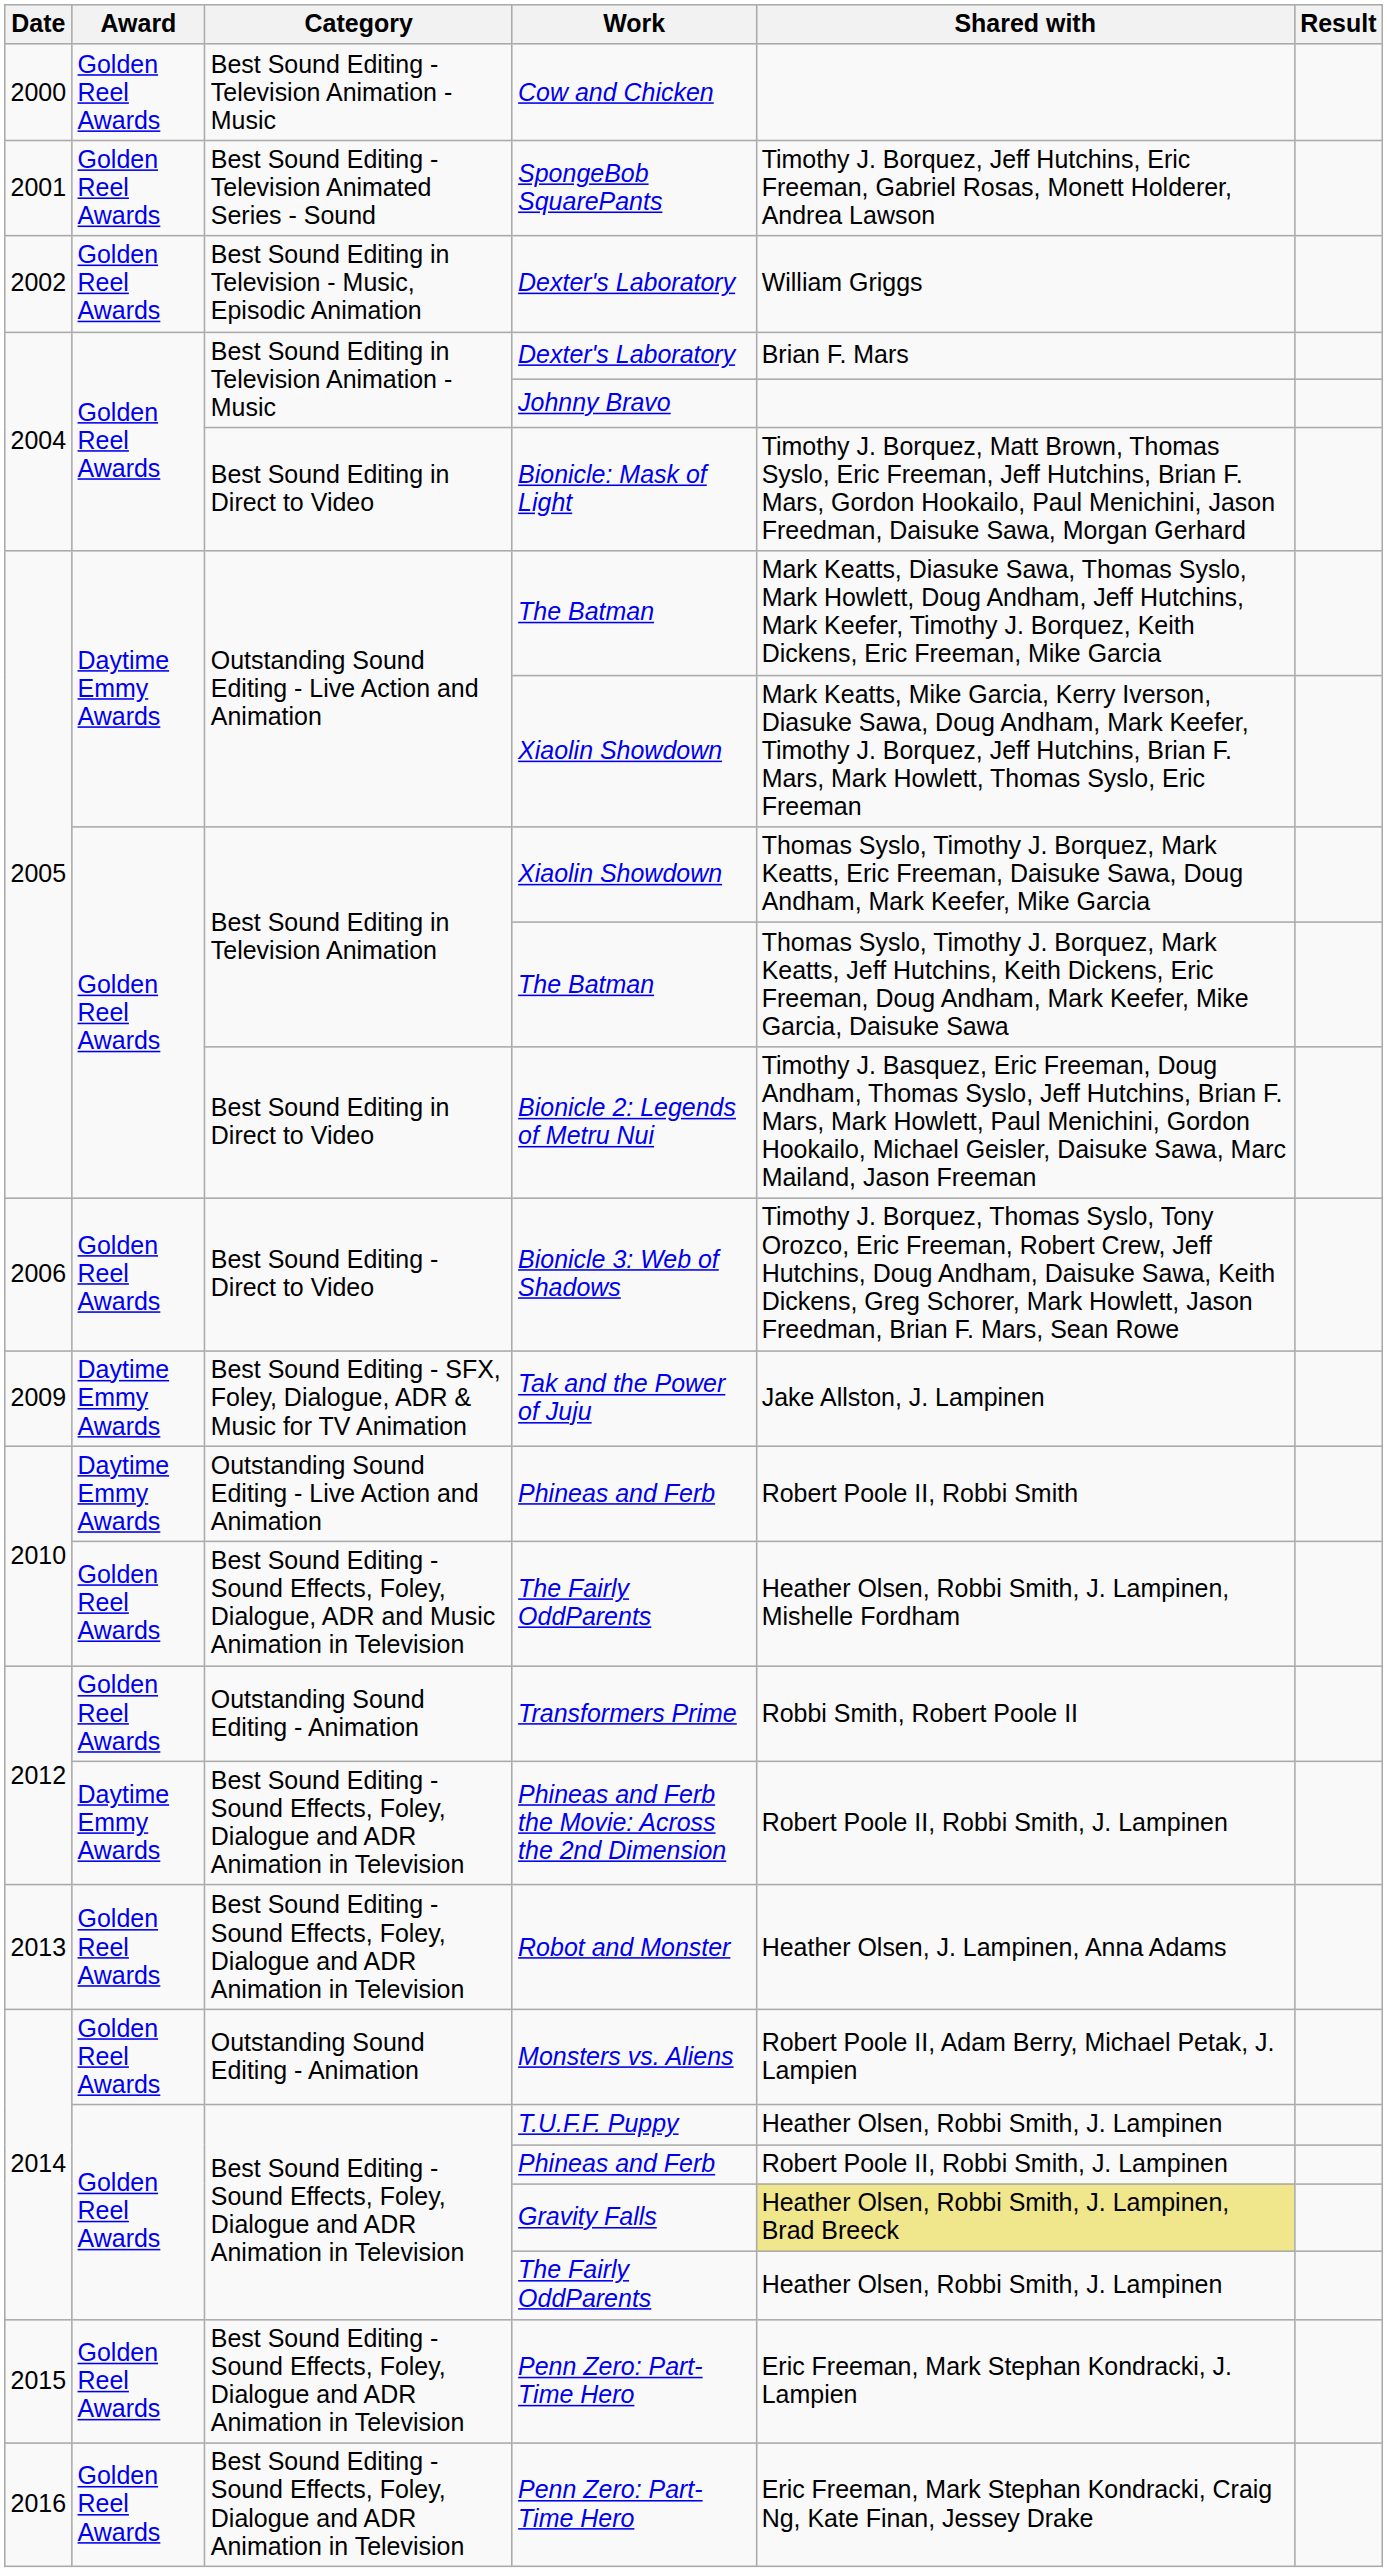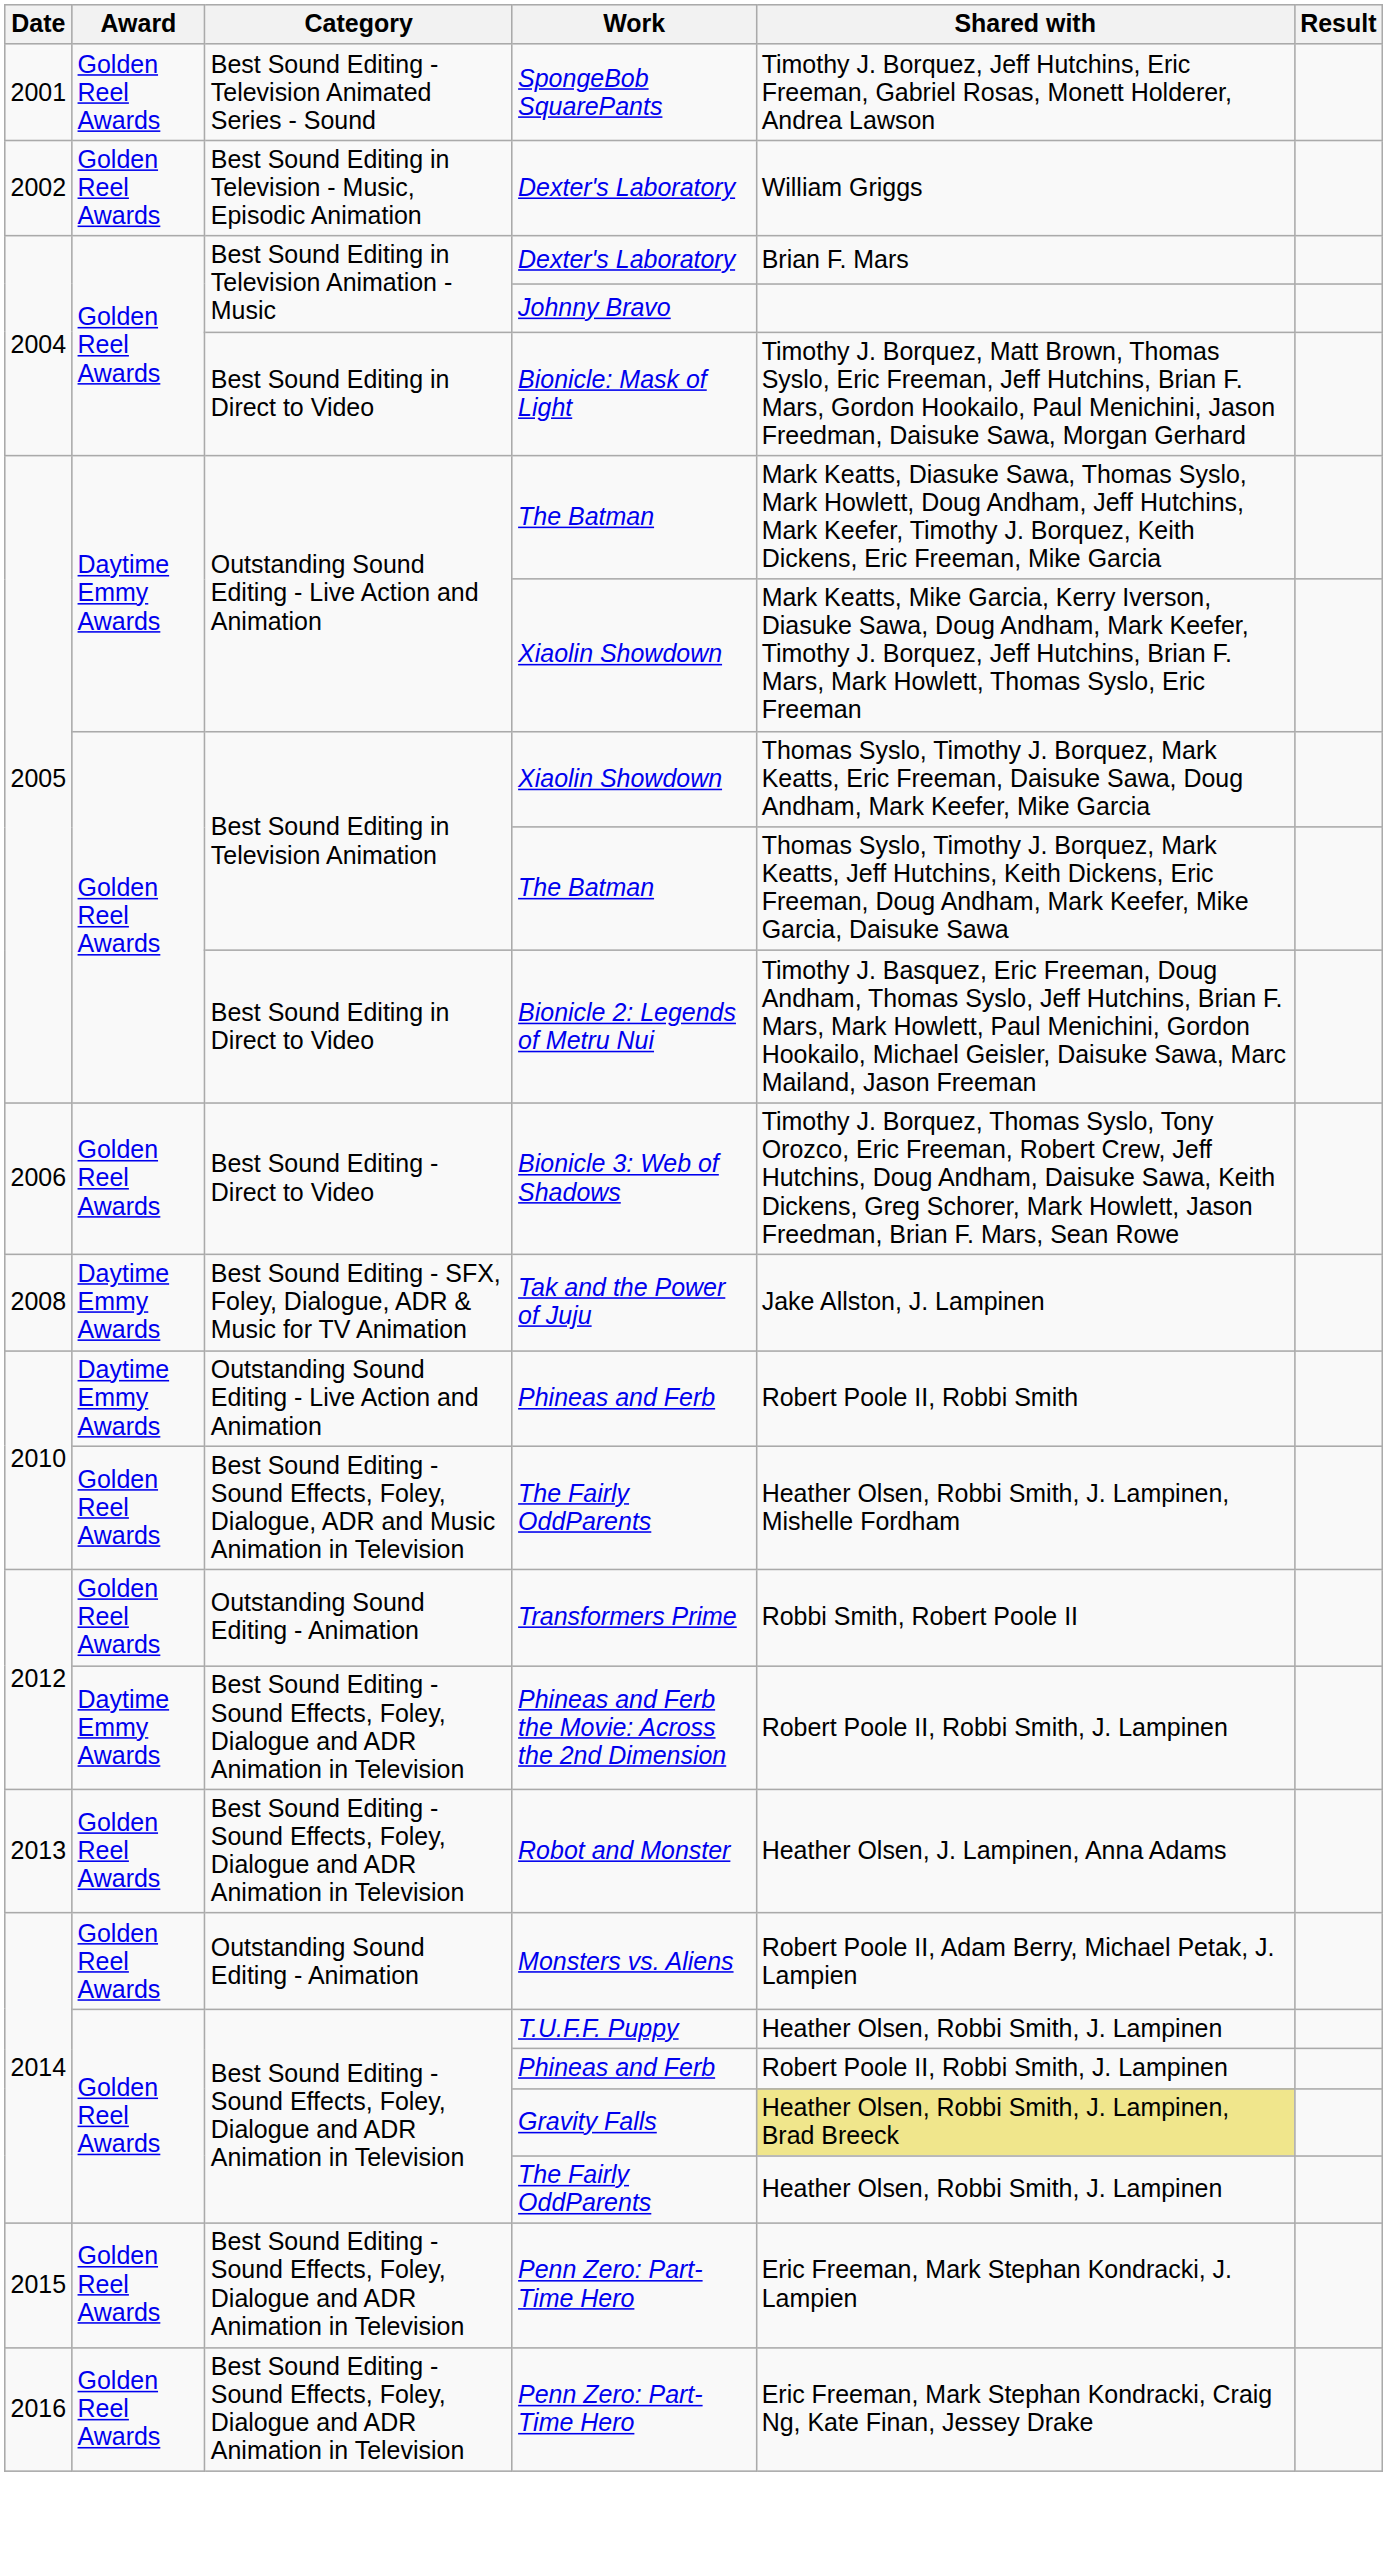 <table class="wikitable sortable" style="margin-right: 0;">
 <tr>
 <th>Date</th>
 <th>Award</th>
 <th>Category</th>
 <th>Work</th>
 <th>Shared with</th>
 <th>Result</th>
-</tr>
-<tr>
-<td>2000</td>
-<td><a href='#'>Golden Reel Awards</a></td>
-<td>Best Sound Editing - Television Animation - Music</td>
-<td><em><a href='#'>Cow and Chicken</a></em><br></td>
-<td></td>
-<td></td>
 </tr>
 <tr>
 <td>2001</td>
 <td><a href='#'>Golden Reel Awards</a></td>
 <td>Best Sound Editing - Television Animated Series - Sound</td>
 <td><em><a href='#'>SpongeBob SquarePants</a></em><br></td>
 <td>Timothy J. Borquez, Jeff Hutchins, Eric Freeman, Gabriel Rosas, Monett Holderer, Andrea Lawson</td>
 <td></td>
 </tr>
 <tr>
 <td>2002</td>
 <td><a href='#'>Golden Reel Awards</a></td>
 <td>Best Sound Editing in Television - Music, Episodic Animation</td>
 <td><em><a href='#'>Dexter's Laboratory</a></em><br></td>
 <td>William Griggs</td>
 <td></td>
 </tr>
 <tr>
 <td rowspan=3>2004</td>
 <td rowspan=3><a href='#'>Golden Reel Awards</a></td>
 <td rowspan=2>Best Sound Editing in Television Animation - Music</td>
 <td><em><a href='#'>Dexter's Laboratory</a></em><br></td>
 <td>Brian F. Mars</td>
 <td></td>
 </tr>
 <tr>
 <td><em><a href='#'>Johnny Bravo</a></em><br></td>
 <td></td>
 <td></td>
 </tr>
 <tr>
 <td>Best Sound Editing in Direct to Video</td>
 <td><em><a href='#'>Bionicle: Mask of Light</a></em></td>
 <td>Timothy J. Borquez, Matt Brown, Thomas Syslo, Eric Freeman, Jeff Hutchins, Brian F. Mars, Gordon Hookailo, Paul Menichini, Jason Freedman, Daisuke Sawa, Morgan Gerhard</td>
 <td></td>
 </tr>
 <tr>
 <td rowspan=5>2005</td>
 <td rowspan=2><a href='#'>Daytime Emmy Awards</a></td>
 <td rowspan=2>Outstanding Sound Editing - Live Action and Animation</td>
 <td><em><a href='#'>The Batman</a></em></td>
 <td>Mark Keatts, Diasuke Sawa, Thomas Syslo, Mark Howlett, Doug Andham, Jeff Hutchins, Mark Keefer, Timothy J. Borquez, Keith Dickens, Eric Freeman, Mike Garcia</td>
 <td></td>
 </tr>
 <tr>
 <td><em><a href='#'>Xiaolin Showdown</a></em></td>
 <td>Mark Keatts, Mike Garcia, Kerry Iverson, Diasuke Sawa, Doug Andham, Mark Keefer, Timothy J. Borquez, Jeff Hutchins, Brian F. Mars, Mark Howlett, Thomas Syslo, Eric Freeman</td>
 <td></td>
 </tr>
 <tr>
 <td rowspan=3><a href='#'>Golden Reel Awards</a></td>
 <td rowspan=2>Best Sound Editing in Television Animation</td>
 <td><em><a href='#'>Xiaolin Showdown</a></em><br></td>
 <td>Thomas Syslo, Timothy J. Borquez, Mark Keatts, Eric Freeman, Daisuke Sawa, Doug Andham, Mark Keefer, Mike Garcia</td>
 <td></td>
 </tr>
 <tr>
 <td><em><a href='#'>The Batman</a></em><br></td>
 <td>Thomas Syslo, Timothy J. Borquez, Mark Keatts, Jeff Hutchins, Keith Dickens, Eric Freeman, Doug Andham, Mark Keefer, Mike Garcia, Daisuke Sawa</td>
 <td></td>
 </tr>
 <tr>
 <td>Best Sound Editing in Direct to Video</td>
 <td><em><a href='#'>Bionicle 2: Legends of Metru Nui</a></em></td>
 <td>Timothy J. Basquez, Eric Freeman, Doug Andham, Thomas Syslo, Jeff Hutchins, Brian F. Mars, Mark Howlett, Paul Menichini, Gordon Hookailo, Michael Geisler, Daisuke Sawa, Marc Mailand, Jason Freeman</td>
 <td></td>
 </tr>
 <tr>
 <td>2006</td>
 <td><a href='#'>Golden Reel Awards</a></td>
 <td>Best Sound Editing - Direct to Video</td>
 <td><em><a href='#'>Bionicle 3: Web of Shadows</a></em></td>
 <td>Timothy J. Borquez, Thomas Syslo, Tony Orozco, Eric Freeman, Robert Crew, Jeff Hutchins, Doug Andham, Daisuke Sawa, Keith Dickens, Greg Schorer, Mark Howlett, Jason Freedman, Brian F. Mars, Sean Rowe</td>
 <td></td>
 </tr>
 <tr>
-<td>2009</td>
+<td>2008</td>
 <td><a href='#'>Daytime Emmy Awards</a></td>
 <td>Best Sound Editing - SFX, Foley, Dialogue, ADR & Music for TV Animation</td>
 <td><em><a href='#'>Tak and the Power of Juju</a></em><br></td>
 <td>Jake Allston, J. Lampinen</td>
 <td></td>
 </tr>
 <tr>
 <td rowspan=2>2010</td>
 <td><a href='#'>Daytime Emmy Awards</a></td>
 <td>Outstanding Sound Editing - Live Action and Animation</td>
 <td><em><a href='#'>Phineas and Ferb</a></em></td>
 <td>Robert Poole II, Robbi Smith</td>
 <td></td>
 </tr>
 <tr>
 <td><a href='#'>Golden Reel Awards</a></td>
 <td>Best Sound Editing - Sound Effects, Foley, Dialogue, ADR and Music Animation in Television</td>
 <td><em><a href='#'>The Fairly OddParents</a></em><br></td>
 <td>Heather Olsen, Robbi Smith, J. Lampinen, Mishelle Fordham</td>
 <td></td>
 </tr>
 <tr>
 <td rowspan=2>2012</td>
 <td><a href='#'>Golden Reel Awards</a></td>
 <td>Outstanding Sound Editing - Animation</td>
 <td><em><a href='#'>Transformers Prime</a></em></td>
 <td>Robbi Smith, Robert Poole II</td>
 <td></td>
 </tr>
 <tr>
 <td><a href='#'>Daytime Emmy Awards</a></td>
 <td>Best Sound Editing - Sound Effects, Foley, Dialogue and ADR Animation in Television</td>
 <td><em><a href='#'>Phineas and Ferb the Movie: Across the 2nd Dimension</a></em></td>
 <td>Robert Poole II, Robbi Smith, J. Lampinen</td>
 <td></td>
 </tr>
 <tr>
 <td>2013</td>
 <td><a href='#'>Golden Reel Awards</a></td>
 <td>Best Sound Editing - Sound Effects, Foley, Dialogue and ADR Animation in Television</td>
 <td><em><a href='#'>Robot and Monster</a></em><br></td>
 <td>Heather Olsen, J. Lampinen, Anna Adams</td>
 <td></td>
 </tr>
 <tr>
 <td rowspan=5>2014</td>
 <td><a href='#'>Golden Reel Awards</a></td>
 <td>Outstanding Sound Editing - Animation</td>
 <td><em><a href='#'>Monsters vs. Aliens</a></em></td>
 <td>Robert Poole II, Adam Berry, Michael Petak, J. Lampien</td>
 <td></td>
 </tr>
 <tr>
 <td rowspan=4><a href='#'>Golden Reel Awards</a></td>
 <td rowspan=4>Best Sound Editing - Sound Effects, Foley, Dialogue and ADR Animation in Television</td>
 <td><em><a href='#'>T.U.F.F. Puppy</a></em><br></td>
 <td>Heather Olsen, Robbi Smith, J. Lampinen</td>
 <td></td>
 </tr>
 <tr>
 <td><em><a href='#'>Phineas and Ferb</a></em><br></td>
 <td>Robert Poole II, Robbi Smith, J. Lampinen</td>
 <td></td>
 </tr>
 <tr>
 <td><em><a href='#'>Gravity Falls</a></em><br></td>
 <td style="background: khaki;">Heather Olsen, Robbi Smith, J. Lampinen, Brad Breeck</td>
 <td></td>
 </tr>
 <tr>
 <td><em><a href='#'>The Fairly OddParents</a></em><br></td>
 <td>Heather Olsen, Robbi Smith, J. Lampinen</td>
 <td></td>
 </tr>
 <tr>
 <td>2015</td>
 <td><a href='#'>Golden Reel Awards</a></td>
 <td>Best Sound Editing - Sound Effects, Foley, Dialogue and ADR Animation in Television</td>
 <td><em><a href='#'>Penn Zero: Part-Time Hero</a></em><br></td>
 <td>Eric Freeman, Mark Stephan Kondracki, J. Lampien</td>
 <td></td>
 </tr>
 <tr>
 <td>2016</td>
 <td><a href='#'>Golden Reel Awards</a></td>
 <td>Best Sound Editing - Sound Effects, Foley, Dialogue and ADR Animation in Television</td>
 <td><em><a href='#'>Penn Zero: Part-Time Hero</a></em><br></td>
 <td>Eric Freeman, Mark Stephan Kondracki, Craig Ng, Kate Finan, Jessey Drake</td>
 <td></td>
 </tr>
 </table>
